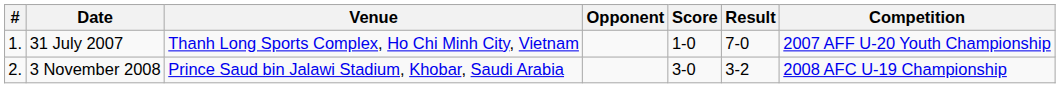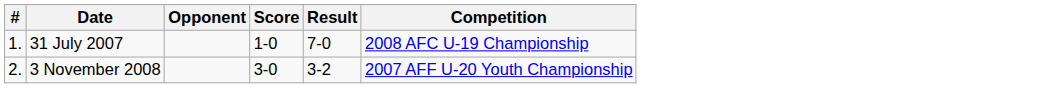 <table class="wikitable collapsible collapsed">
 <tr>
 <th>#</th>
 <th>Date</th>
-<th>Venue</th>
 <th>Opponent</th>
 <th>Score</th>
 <th>Result</th>
 <th>Competition</th>
 </tr>
 <tr>
 <td>1.</td>
 <td>31 July 2007</td>
-<td><a href='#'>Thanh Long Sports Complex</a>, <a href='#'>Ho Chi Minh City</a>, <a href='#'>Vietnam</a></td>
 <td></td>
 <td>1-0</td>
 <td>7-0</td>
-<td><a href='#'>2007 AFF U-20 Youth Championship</a></td>
+<td><a href='#'>2008 AFC U-19 Championship</a></td>
 </tr>
 <tr>
 <td>2.</td>
 <td>3 November 2008</td>
-<td><a href='#'>Prince Saud bin Jalawi Stadium</a>, <a href='#'>Khobar</a>, <a href='#'>Saudi Arabia</a></td>
 <td></td>
 <td>3-0</td>
 <td>3-2</td>
-<td><a href='#'>2008 AFC U-19 Championship</a></td>
+<td><a href='#'>2007 AFF U-20 Youth Championship</a></td>
 </tr>
 </table>
